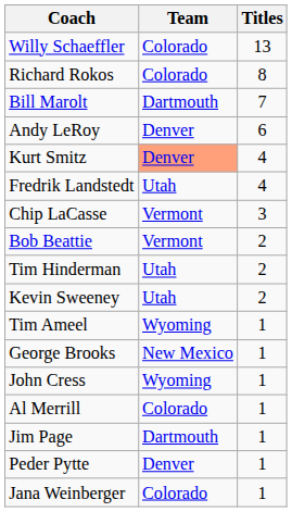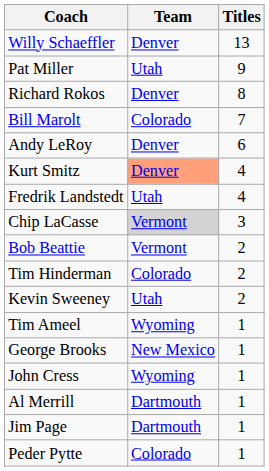 <table class="wikitable">
 <tr>
 <th>Coach</th>
 <th>Team</th>
 <th>Titles</th>
 </tr>
 <tr>
 <td><a href='#'>Willy Schaeffler</a></td>
-<td><a href='#'>Colorado</a></td>
+<td><a href='#'>Denver</a></td>
 <td align=center>13</td>
 </tr>
 <tr>
+<td>Pat Miller</td>
+<td><a href='#'>Utah</a></td>
+<td align=center>9</td>
+</tr>
+<tr>
 <td>Richard Rokos</td>
-<td><a href='#'>Colorado</a></td>
+<td><a href='#'>Denver</a></td>
 <td align=center>8</td>
 </tr>
 <tr>
 <td><a href='#'>Bill Marolt</a></td>
-<td><a href='#'>Dartmouth</a></td>
+<td><a href='#'>Colorado</a></td>
 <td align=center>7</td>
 </tr>
 <tr>
 <td>Andy LeRoy</td>
 <td><a href='#'>Denver</a></td>
 <td align=center>6</td>
 </tr>
 <tr>
 <td>Kurt Smitz</td>
 <td style="background: lightsalmon;"><a href='#'>Denver</a></td>
 <td align=center>4</td>
 </tr>
 <tr>
 <td>Fredrik Landstedt</td>
 <td><a href='#'>Utah</a></td>
 <td align=center>4</td>
 </tr>
 <tr>
 <td>Chip LaCasse</td>
-<td><a href='#'>Vermont</a></td>
+<td style="background: lightgrey;"><a href='#'>Vermont</a></td>
 <td align=center>3</td>
 </tr>
 <tr>
 <td><a href='#'>Bob Beattie</a></td>
 <td><a href='#'>Vermont</a></td>
 <td align=center>2</td>
 </tr>
 <tr>
 <td>Tim Hinderman</td>
-<td><a href='#'>Utah</a></td>
+<td><a href='#'>Colorado</a></td>
 <td align=center>2</td>
 </tr>
 <tr>
 <td>Kevin Sweeney</td>
 <td><a href='#'>Utah</a></td>
 <td align=center>2</td>
 </tr>
 <tr>
 <td>Tim Ameel</td>
 <td><a href='#'>Wyoming</a></td>
 <td align=center>1</td>
 </tr>
 <tr>
 <td>George Brooks</td>
 <td><a href='#'>New Mexico</a></td>
 <td align=center>1</td>
 </tr>
 <tr>
 <td>John Cress</td>
 <td><a href='#'>Wyoming</a></td>
 <td align=center>1</td>
 </tr>
 <tr>
 <td>Al Merrill</td>
-<td><a href='#'>Colorado</a></td>
+<td><a href='#'>Dartmouth</a></td>
 <td align=center>1</td>
 </tr>
 <tr>
 <td>Jim Page</td>
 <td><a href='#'>Dartmouth</a></td>
 <td align=center>1</td>
 </tr>
 <tr>
 <td>Peder Pytte</td>
-<td><a href='#'>Denver</a></td>
-<td align=center>1</td>
-</tr>
-<tr>
-<td>Jana Weinberger</td>
 <td><a href='#'>Colorado</a></td>
 <td align=center>1</td>
 </tr>
 </table>
